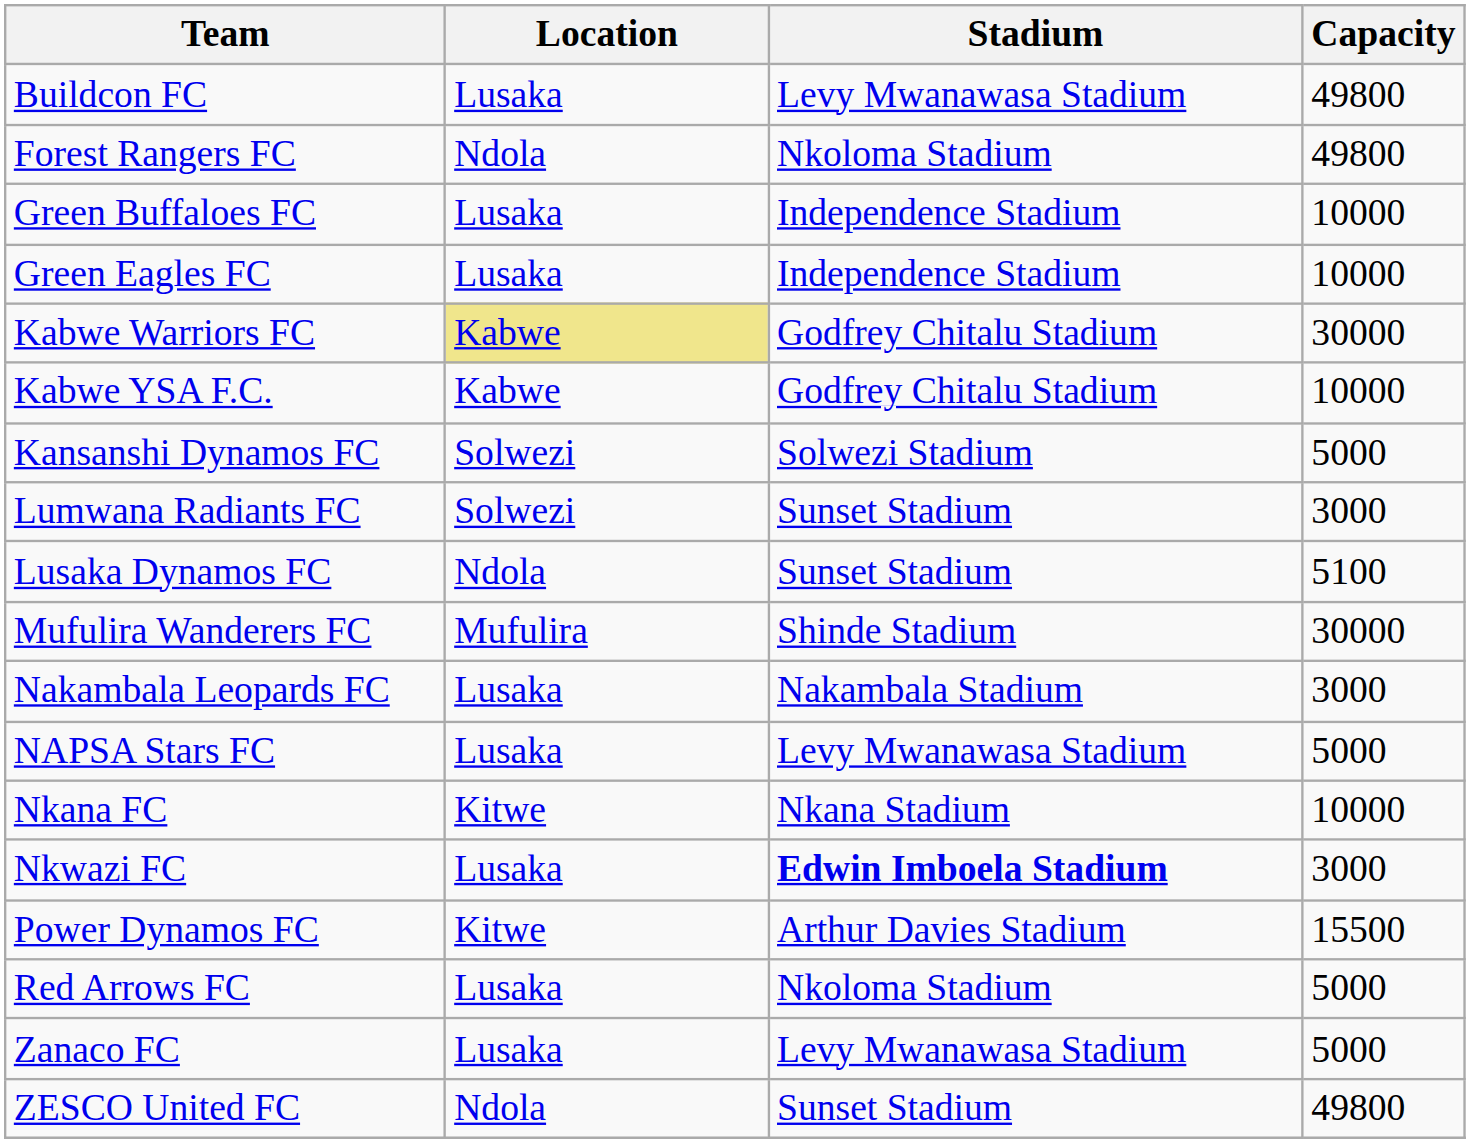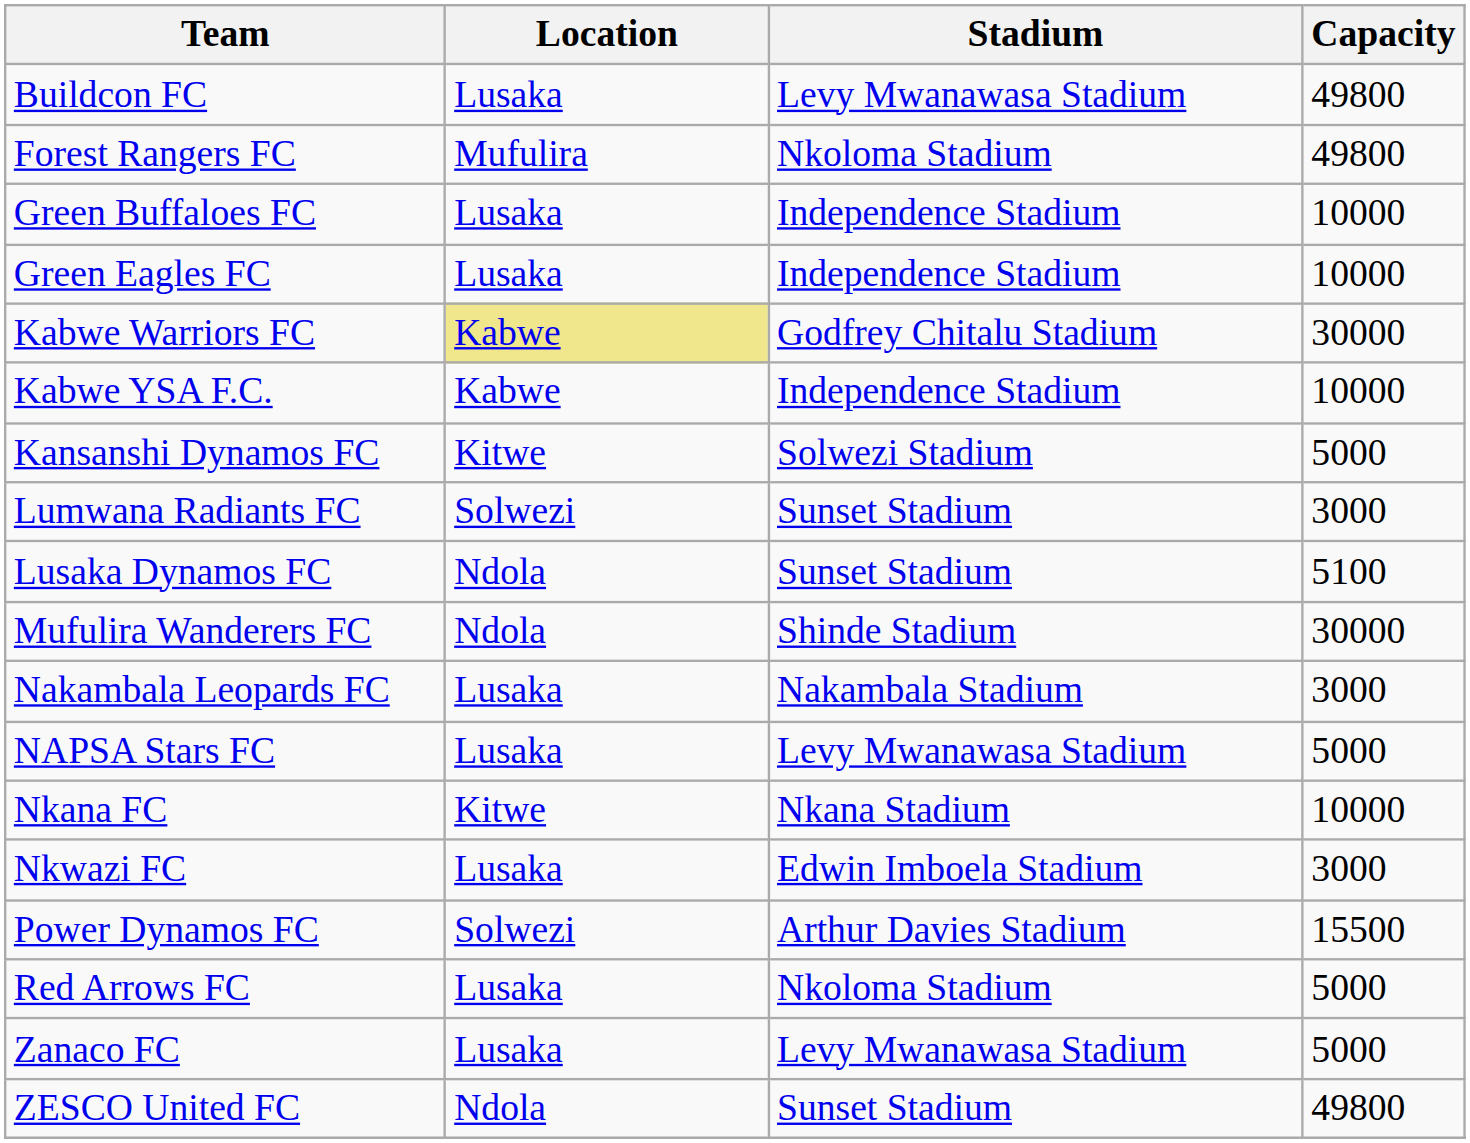 <table class="wikitable sortable">
 <tr align:"center" bgcolor="e0e0e0">
 <th scope=col width="180">Team</th>
 <th scope=col width="130">Location</th>
 <th scope=col width="220">Stadium</th>
 <th scope=col>Capacity</th>
 </tr>
 <tr>
 <td><a href='#'>Buildcon FC</a></td>
 <td><a href='#'>Lusaka</a></td>
 <td><a href='#'>Levy Mwanawasa Stadium</a></td>
 <td align:"center">49800</td>
 </tr>
 <tr>
 <td><a href='#'>Forest Rangers FC</a></td>
-<td><a href='#'>Ndola</a></td>
+<td><a href='#'>Mufulira</a></td>
 <td><a href='#'>Nkoloma Stadium</a></td>
 <td align:"center">49800</td>
 </tr>
 <tr>
 <td><a href='#'>Green Buffaloes FC</a></td>
 <td><a href='#'>Lusaka</a></td>
 <td><a href='#'>Independence Stadium</a></td>
 <td align:"center">10000</td>
 </tr>
 <tr>
 <td><a href='#'>Green Eagles FC</a></td>
 <td><a href='#'>Lusaka</a></td>
 <td><a href='#'>Independence Stadium</a></td>
 <td align:"center">10000</td>
 </tr>
 <tr>
 <td><a href='#'>Kabwe Warriors FC</a></td>
 <td style="background: khaki;"><a href='#'>Kabwe</a></td>
 <td><a href='#'>Godfrey Chitalu Stadium</a></td>
 <td align:"center">30000</td>
 </tr>
 <tr>
 <td><a href='#'>Kabwe YSA F.C.</a></td>
 <td><a href='#'>Kabwe</a></td>
-<td><a href='#'>Godfrey Chitalu Stadium</a></td>
+<td><a href='#'>Independence Stadium</a></td>
 <td align:"center">10000</td>
 </tr>
 <tr>
 <td><a href='#'>Kansanshi Dynamos FC</a></td>
-<td><a href='#'>Solwezi</a></td>
+<td><a href='#'>Kitwe</a></td>
 <td><a href='#'>Solwezi Stadium</a></td>
 <td align:"center">5000</td>
 </tr>
 <tr>
 <td><a href='#'>Lumwana Radiants FC</a></td>
 <td><a href='#'>Solwezi</a></td>
 <td><a href='#'>Sunset Stadium</a></td>
 <td align:"center">3000</td>
 </tr>
 <tr>
 <td><a href='#'>Lusaka Dynamos FC</a></td>
 <td><a href='#'>Ndola</a></td>
 <td><a href='#'>Sunset Stadium</a></td>
 <td align:"center">5100</td>
 </tr>
 <tr>
 <td><a href='#'>Mufulira Wanderers FC</a></td>
-<td><a href='#'>Mufulira</a></td>
+<td><a href='#'>Ndola</a></td>
 <td><a href='#'>Shinde Stadium</a></td>
 <td align:"center">30000</td>
 </tr>
 <tr>
 <td><a href='#'>Nakambala Leopards FC</a></td>
 <td><a href='#'>Lusaka</a></td>
 <td><a href='#'>Nakambala Stadium</a></td>
 <td align:"center">3000</td>
 </tr>
 <tr>
 <td><a href='#'>NAPSA Stars FC</a></td>
 <td><a href='#'>Lusaka</a></td>
 <td><a href='#'>Levy Mwanawasa Stadium</a></td>
 <td align:"center">5000</td>
 </tr>
 <tr>
 <td><a href='#'>Nkana FC</a></td>
 <td><a href='#'>Kitwe</a></td>
 <td><a href='#'>Nkana Stadium</a></td>
 <td align:"center">10000</td>
 </tr>
 <tr>
 <td><a href='#'>Nkwazi FC</a></td>
 <td><a href='#'>Lusaka</a></td>
-<td><strong><a href='#'>Edwin Imboela Stadium</a></strong></td>
+<td><a href='#'>Edwin Imboela Stadium</a></td>
 <td align:"center">3000</td>
 </tr>
 <tr>
 <td><a href='#'>Power Dynamos FC</a></td>
-<td><a href='#'>Kitwe</a></td>
+<td><a href='#'>Solwezi</a></td>
 <td><a href='#'>Arthur Davies Stadium</a></td>
 <td align:"center">15500</td>
 </tr>
 <tr>
 <td><a href='#'>Red Arrows FC</a></td>
 <td><a href='#'>Lusaka</a></td>
 <td><a href='#'>Nkoloma Stadium</a></td>
 <td align:"center">5000</td>
 </tr>
 <tr>
 <td><a href='#'>Zanaco FC</a></td>
 <td><a href='#'>Lusaka</a></td>
 <td><a href='#'>Levy Mwanawasa Stadium</a></td>
 <td align:"center">5000</td>
 </tr>
 <tr>
 <td><a href='#'>ZESCO United FC</a></td>
 <td><a href='#'>Ndola</a></td>
 <td><a href='#'>Sunset Stadium</a></td>
 <td align:"center">49800</td>
 </tr>
 <tr>
 </tr>
 </table>
